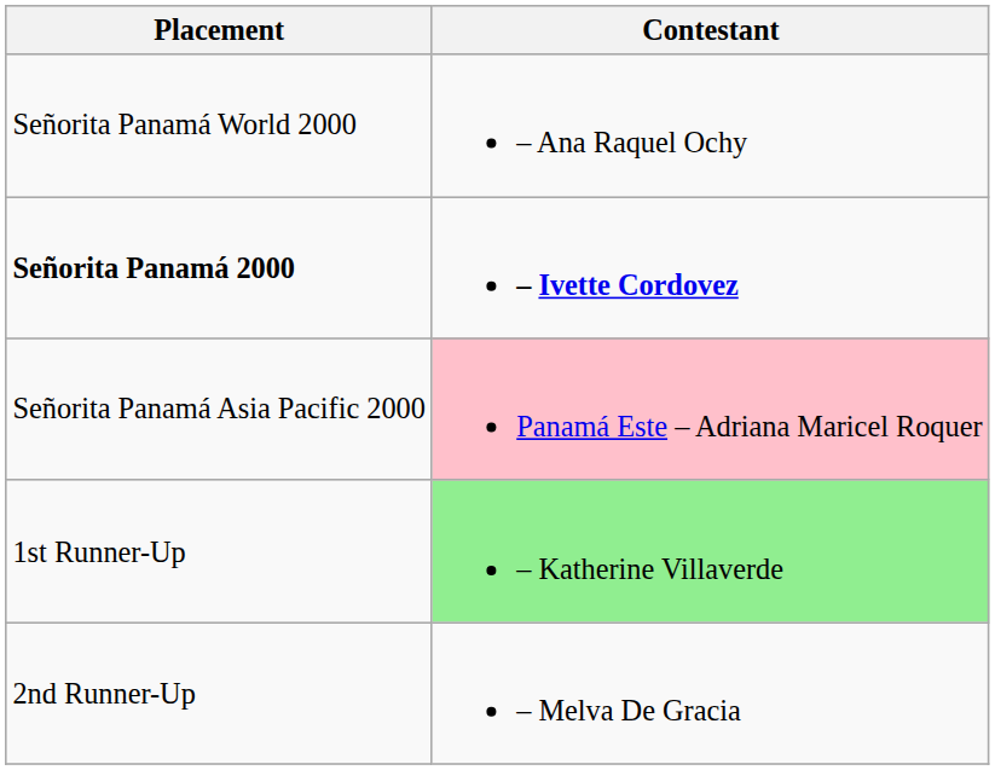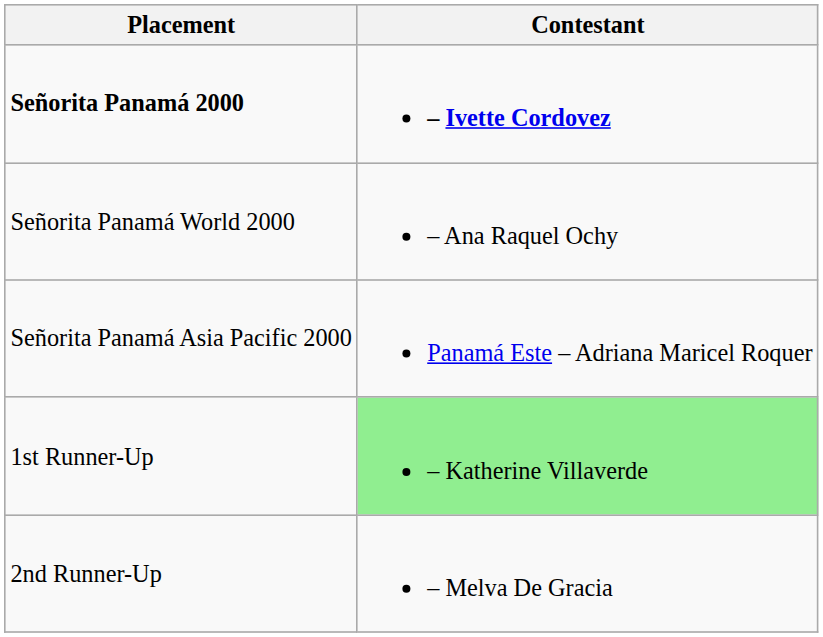 <table class="wikitable sortable" style="font-size: 95%;">
 <tr>
 <th>Placement</th>
 <th>Contestant</th>
 </tr>
 <tr>
+<td><strong>Señorita Panamá 2000</strong></td>
+<td><br><ul><li><strong> – <a href='#'>Ivette Cordovez</a></strong></li></ul></td>
+</tr>
+<tr>
 <td>Señorita Panamá World 2000</td>
 <td><br><ul><li> – Ana Raquel Ochy</li></ul></td>
 </tr>
 <tr>
-<td><strong>Señorita Panamá 2000</strong></td>
-<td><br><ul><li><strong> – <a href='#'>Ivette Cordovez</a></strong></li></ul></td>
-</tr>
-<tr>
 <td>Señorita Panamá Asia Pacific 2000</td>
-<td style="background: pink;"><br><ul><li> <a href='#'>Panamá Este</a> – Adriana Maricel Roquer</li></ul></td>
+<td><br><ul><li> <a href='#'>Panamá Este</a> – Adriana Maricel Roquer</li></ul></td>
 </tr>
 <tr>
 <td>1st Runner-Up</td>
 <td style="background: lightgreen;"><br><ul><li> – Katherine Villaverde</li></ul></td>
 </tr>
 <tr>
 <td>2nd Runner-Up</td>
 <td><br><ul><li> – Melva De Gracia</li></ul></td>
 </tr>
 </table>
